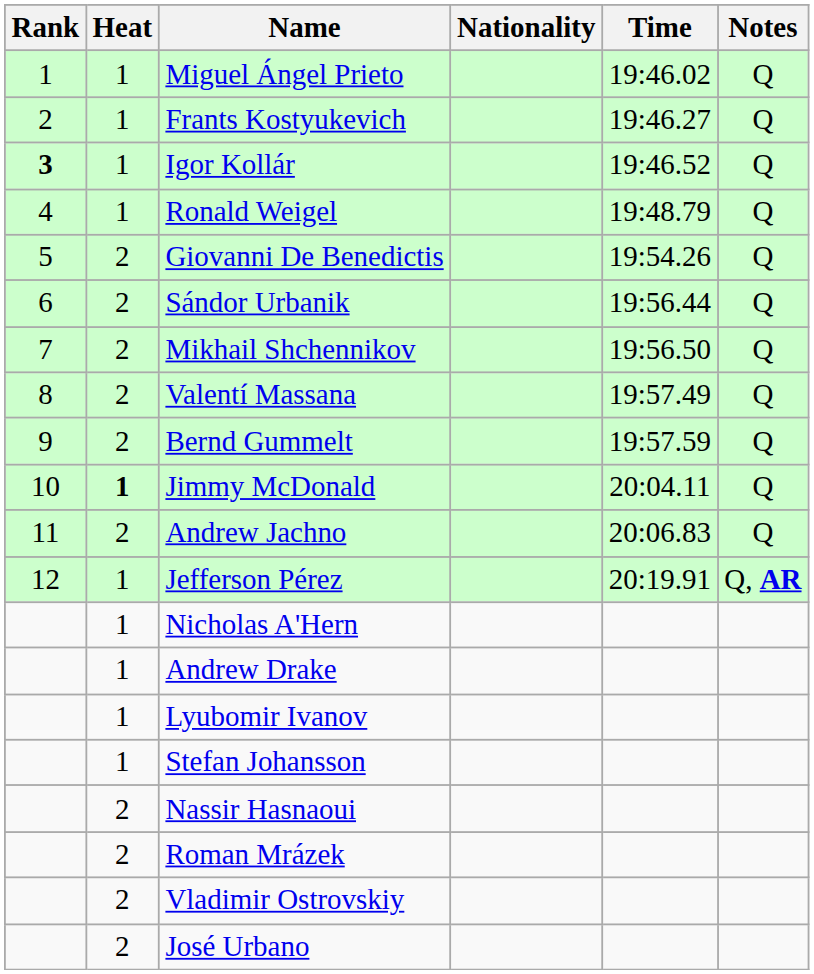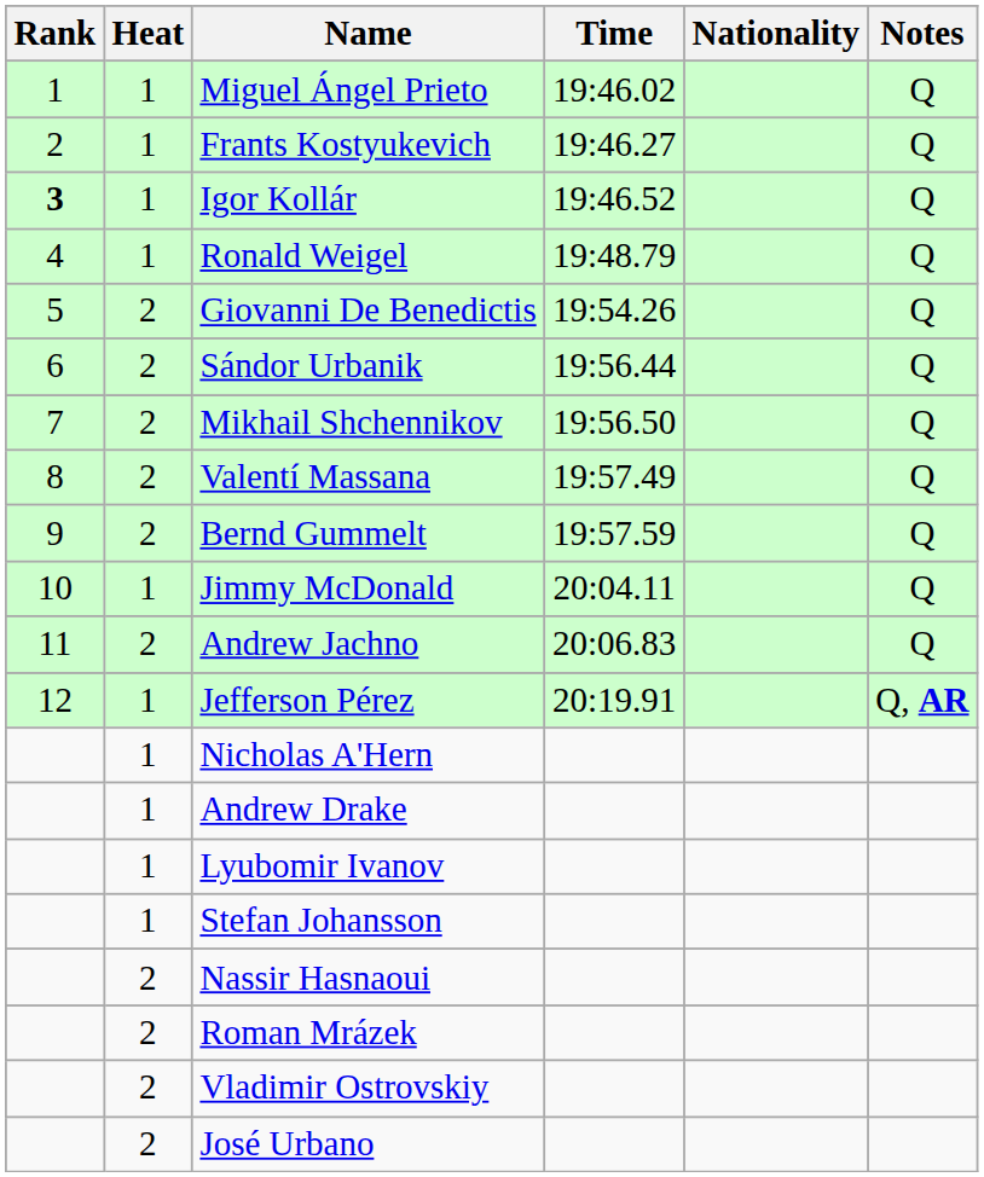 <table class="wikitable sortable" style="text-align:center">
 <tr>
 <th>Rank</th>
 <th>Heat</th>
 <th>Name</th>
+<th>Time</th>
 <th>Nationality</th>
-<th>Time</th>
 <th>Notes</th>
 </tr>
 <tr bgcolor=ccffcc>
 <td>1</td>
 <td>1</td>
 <td align="left"><a href='#'>Miguel Ángel Prieto</a></td>
+<td>19:46.02</td>
 <td align=left></td>
-<td>19:46.02</td>
 <td>Q</td>
 </tr>
 <tr bgcolor=ccffcc>
 <td>2</td>
 <td>1</td>
 <td align="left"><a href='#'>Frants Kostyukevich</a></td>
+<td>19:46.27</td>
 <td align=left></td>
-<td>19:46.27</td>
 <td>Q</td>
 </tr>
 <tr bgcolor=ccffcc>
 <td><strong>3</strong></td>
 <td>1</td>
 <td align="left"><a href='#'>Igor Kollár</a></td>
+<td>19:46.52</td>
 <td align=left></td>
-<td>19:46.52</td>
 <td>Q</td>
 </tr>
 <tr bgcolor=ccffcc>
 <td>4</td>
 <td>1</td>
 <td align="left"><a href='#'>Ronald Weigel</a></td>
+<td>19:48.79</td>
 <td align=left></td>
-<td>19:48.79</td>
 <td>Q</td>
 </tr>
 <tr bgcolor=ccffcc>
 <td>5</td>
 <td>2</td>
 <td align="left"><a href='#'>Giovanni De Benedictis</a></td>
+<td>19:54.26</td>
 <td align=left></td>
-<td>19:54.26</td>
 <td>Q</td>
 </tr>
 <tr bgcolor=ccffcc>
 <td>6</td>
 <td>2</td>
 <td align="left"><a href='#'>Sándor Urbanik</a></td>
+<td>19:56.44</td>
 <td align=left></td>
-<td>19:56.44</td>
 <td>Q</td>
 </tr>
 <tr bgcolor=ccffcc>
 <td>7</td>
 <td>2</td>
 <td align="left"><a href='#'>Mikhail Shchennikov</a></td>
+<td>19:56.50</td>
 <td align=left></td>
-<td>19:56.50</td>
 <td>Q</td>
 </tr>
 <tr bgcolor=ccffcc>
 <td>8</td>
 <td>2</td>
 <td align="left"><a href='#'>Valentí Massana</a></td>
+<td>19:57.49</td>
 <td align=left></td>
-<td>19:57.49</td>
 <td>Q</td>
 </tr>
 <tr bgcolor=ccffcc>
 <td>9</td>
 <td>2</td>
 <td align="left"><a href='#'>Bernd Gummelt</a></td>
+<td>19:57.59</td>
 <td align=left></td>
-<td>19:57.59</td>
 <td>Q</td>
 </tr>
 <tr bgcolor=ccffcc>
 <td>10</td>
-<td><strong>1</strong></td>
+<td>1</td>
 <td align="left"><a href='#'>Jimmy McDonald</a></td>
+<td>20:04.11</td>
 <td align=left></td>
-<td>20:04.11</td>
 <td>Q</td>
 </tr>
 <tr bgcolor=ccffcc>
 <td>11</td>
 <td>2</td>
 <td align="left"><a href='#'>Andrew Jachno</a></td>
+<td>20:06.83</td>
 <td align=left></td>
-<td>20:06.83</td>
 <td>Q</td>
 </tr>
 <tr bgcolor=ccffcc>
 <td>12</td>
 <td>1</td>
 <td align="left"><a href='#'>Jefferson Pérez</a></td>
+<td>20:19.91</td>
 <td align=left></td>
-<td>20:19.91</td>
 <td>Q, <strong><a href='#'>AR</a></strong></td>
 </tr>
 <tr>
 <td></td>
 <td>1</td>
 <td align="left"><a href='#'>Nicholas A'Hern</a></td>
+<td></td>
 <td align=left></td>
-<td></td>
 <td></td>
 </tr>
 <tr>
 <td></td>
 <td>1</td>
 <td align="left"><a href='#'>Andrew Drake</a></td>
+<td></td>
 <td align=left></td>
-<td></td>
 <td></td>
 </tr>
 <tr>
 <td></td>
 <td>1</td>
 <td align="left"><a href='#'>Lyubomir Ivanov</a></td>
+<td></td>
 <td align=left></td>
-<td></td>
 <td></td>
 </tr>
 <tr>
 <td></td>
 <td>1</td>
 <td align="left"><a href='#'>Stefan Johansson</a></td>
+<td></td>
 <td align=left></td>
-<td></td>
 <td></td>
 </tr>
 <tr>
 <td></td>
 <td>2</td>
 <td align="left"><a href='#'>Nassir Hasnaoui</a></td>
+<td></td>
 <td align=left></td>
-<td></td>
 <td></td>
 </tr>
 <tr>
 <td></td>
 <td>2</td>
 <td align="left"><a href='#'>Roman Mrázek</a></td>
+<td></td>
 <td align=left></td>
-<td></td>
 <td></td>
 </tr>
 <tr>
 <td></td>
 <td>2</td>
 <td align="left"><a href='#'>Vladimir Ostrovskiy</a></td>
+<td></td>
 <td align=left></td>
-<td></td>
 <td></td>
 </tr>
 <tr>
 <td></td>
 <td>2</td>
 <td align="left"><a href='#'>José Urbano</a></td>
+<td></td>
 <td align=left></td>
-<td></td>
 <td></td>
 </tr>
 </table>
